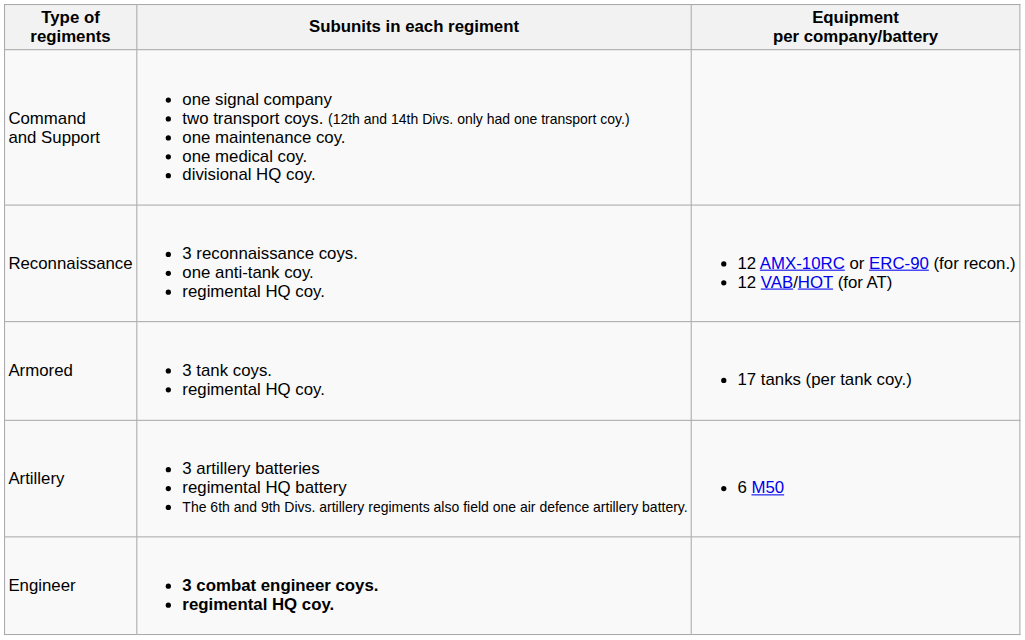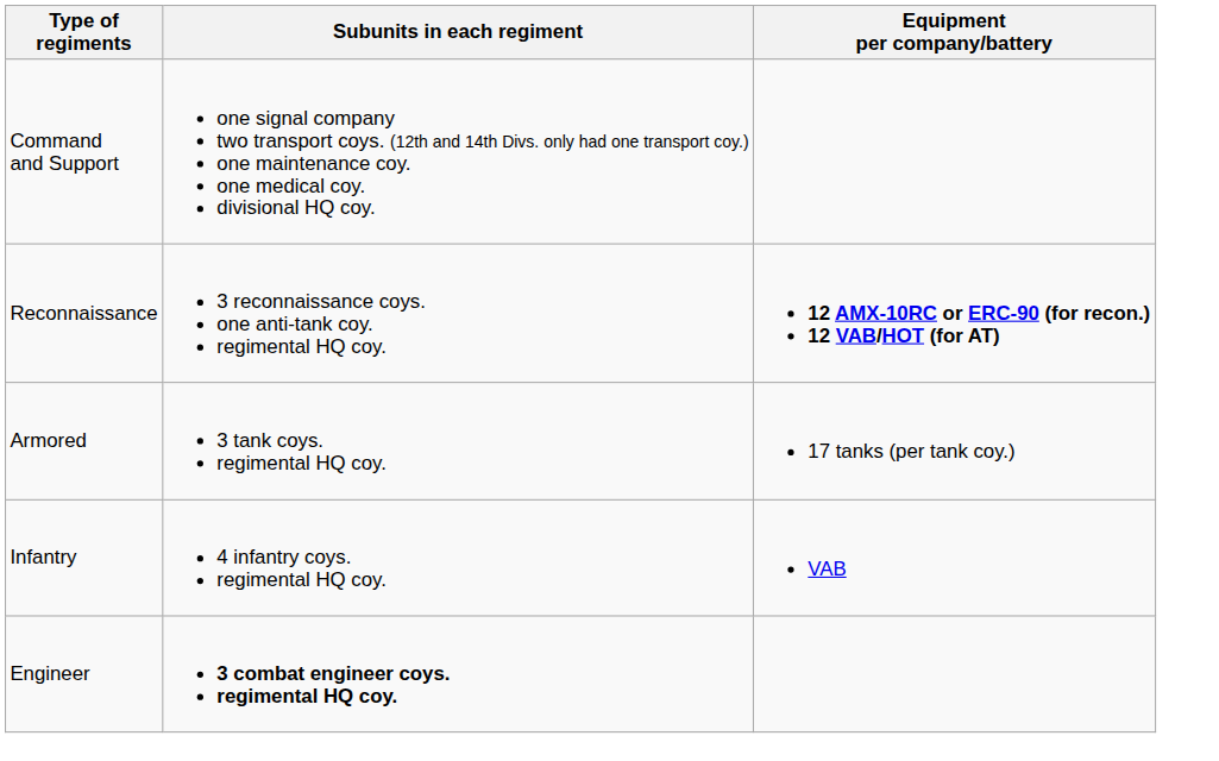 <table class="wikitable">
 <tr>
 <th>Type of<br>regiments</th>
 <th>Subunits in each regiment</th>
 <th>Equipment<br>per company/battery</th>
 </tr>
 <tr>
 <td>Command<br>and Support</td>
 <td><br><ul><li>one signal company</li><li>two transport coys. <small>(12th and 14th Divs. only had one transport coy.)</small></li><li>one maintenance coy.</li><li>one medical coy.</li><li>divisional HQ coy.</li></ul></td>
 <td></td>
 </tr>
 <tr>
 <td>Reconnaissance</td>
 <td><br><ul><li>3 reconnaissance coys.</li><li>one anti-tank coy.</li><li>regimental HQ coy.</li></ul></td>
-<td><br><ul><li>12 <a href='#'>AMX-10RC</a> or <a href='#'>ERC-90</a> (for recon.)</li><li>12 <a href='#'>VAB</a>/<a href='#'>HOT</a> (for AT)</li></ul></td>
+<td><strong><br><ul><li>12 <a href='#'>AMX-10RC</a> or <a href='#'>ERC-90</a> (for recon.)</li><li>12 <a href='#'>VAB</a>/<a href='#'>HOT</a> (for AT)</li></ul></strong></td>
 </tr>
 <tr>
 <td>Armored</td>
 <td><br><ul><li>3 tank coys.</li><li>regimental HQ coy.</li></ul></td>
 <td><br><ul><li>17 tanks (per tank coy.)</li></ul></td>
 </tr>
 <tr>
-<td>Artillery</td>
-<td><br><ul><li>3 artillery batteries</li><li>regimental HQ battery</li><li><small>The 6th and 9th Divs. artillery regiments also field one air defence artillery battery.</small></li></ul></td>
-<td><br><ul><li>6 <a href='#'>M50</a></li></ul></td>
+<td>Infantry</td>
+<td><br><ul><li>4 infantry coys.</li><li>regimental HQ coy.</li></ul></td>
+<td><br><ul><li><a href='#'>VAB</a></li></ul></td>
 </tr>
 <tr>
 <td>Engineer</td>
 <td><strong><br><ul><li>3 combat engineer coys.</li><li>regimental HQ coy.</li></ul></strong></td>
 <td></td>
 </tr>
 </table>
